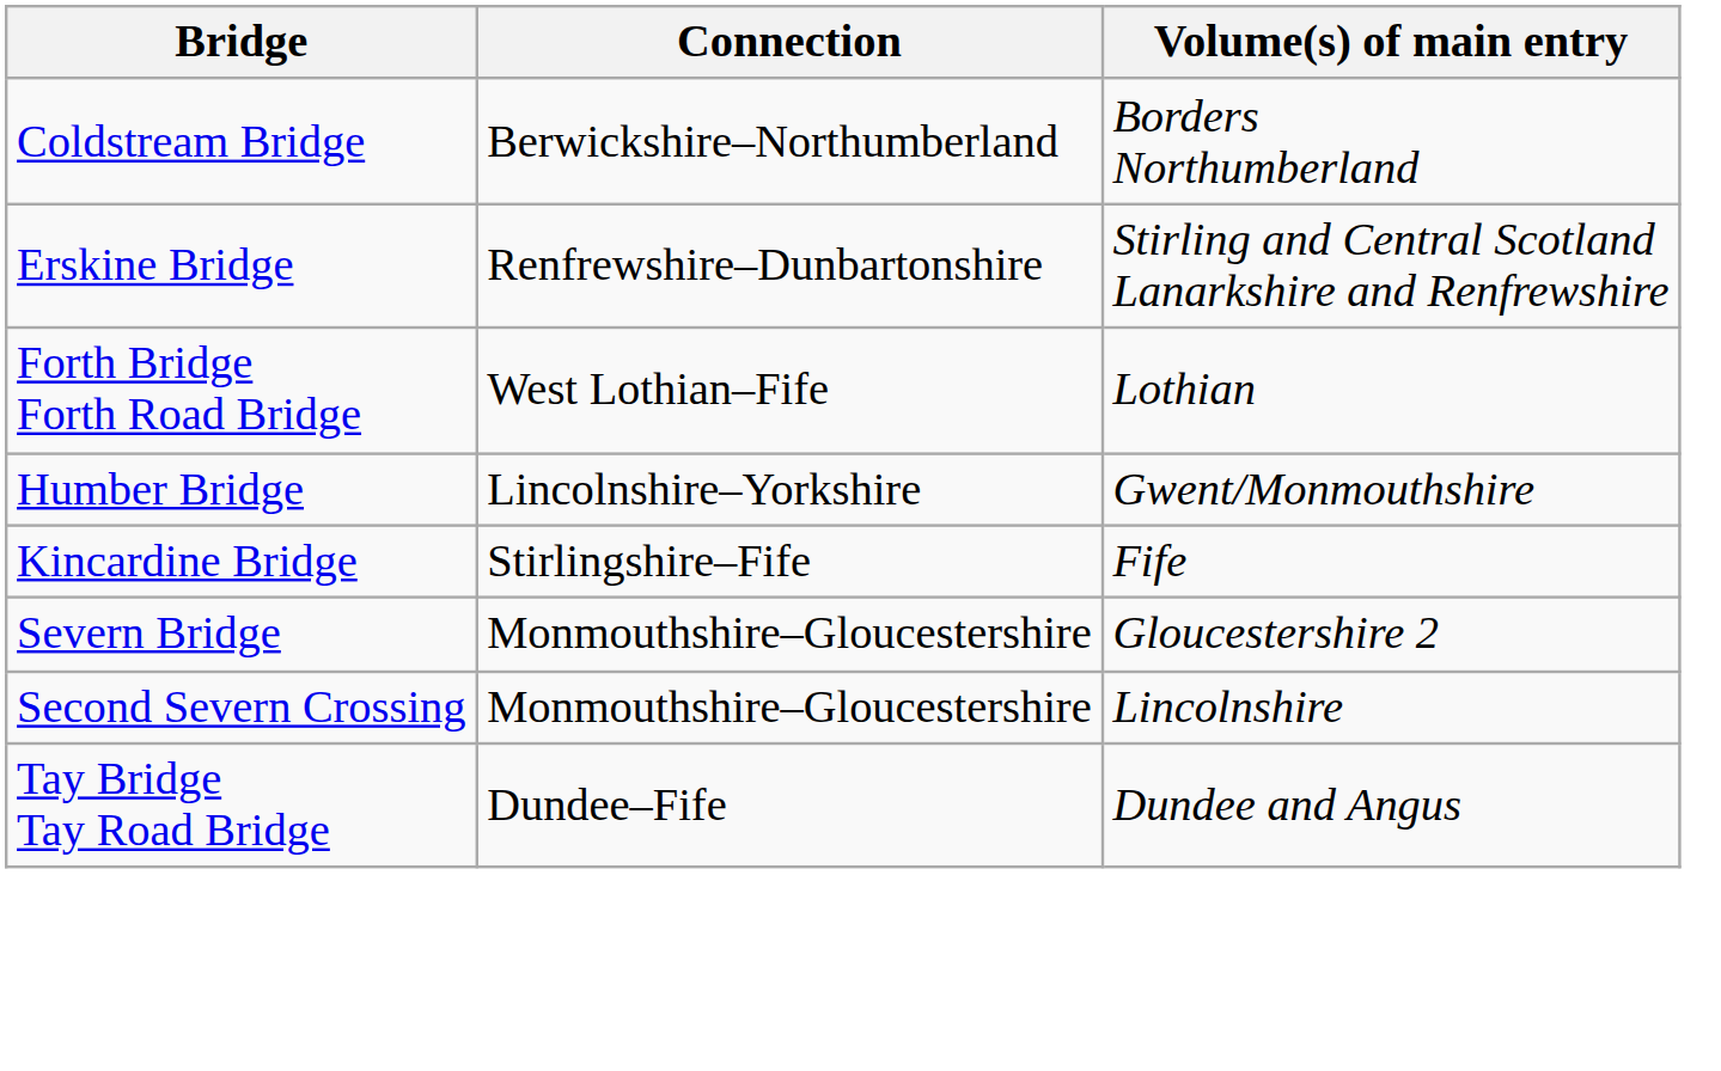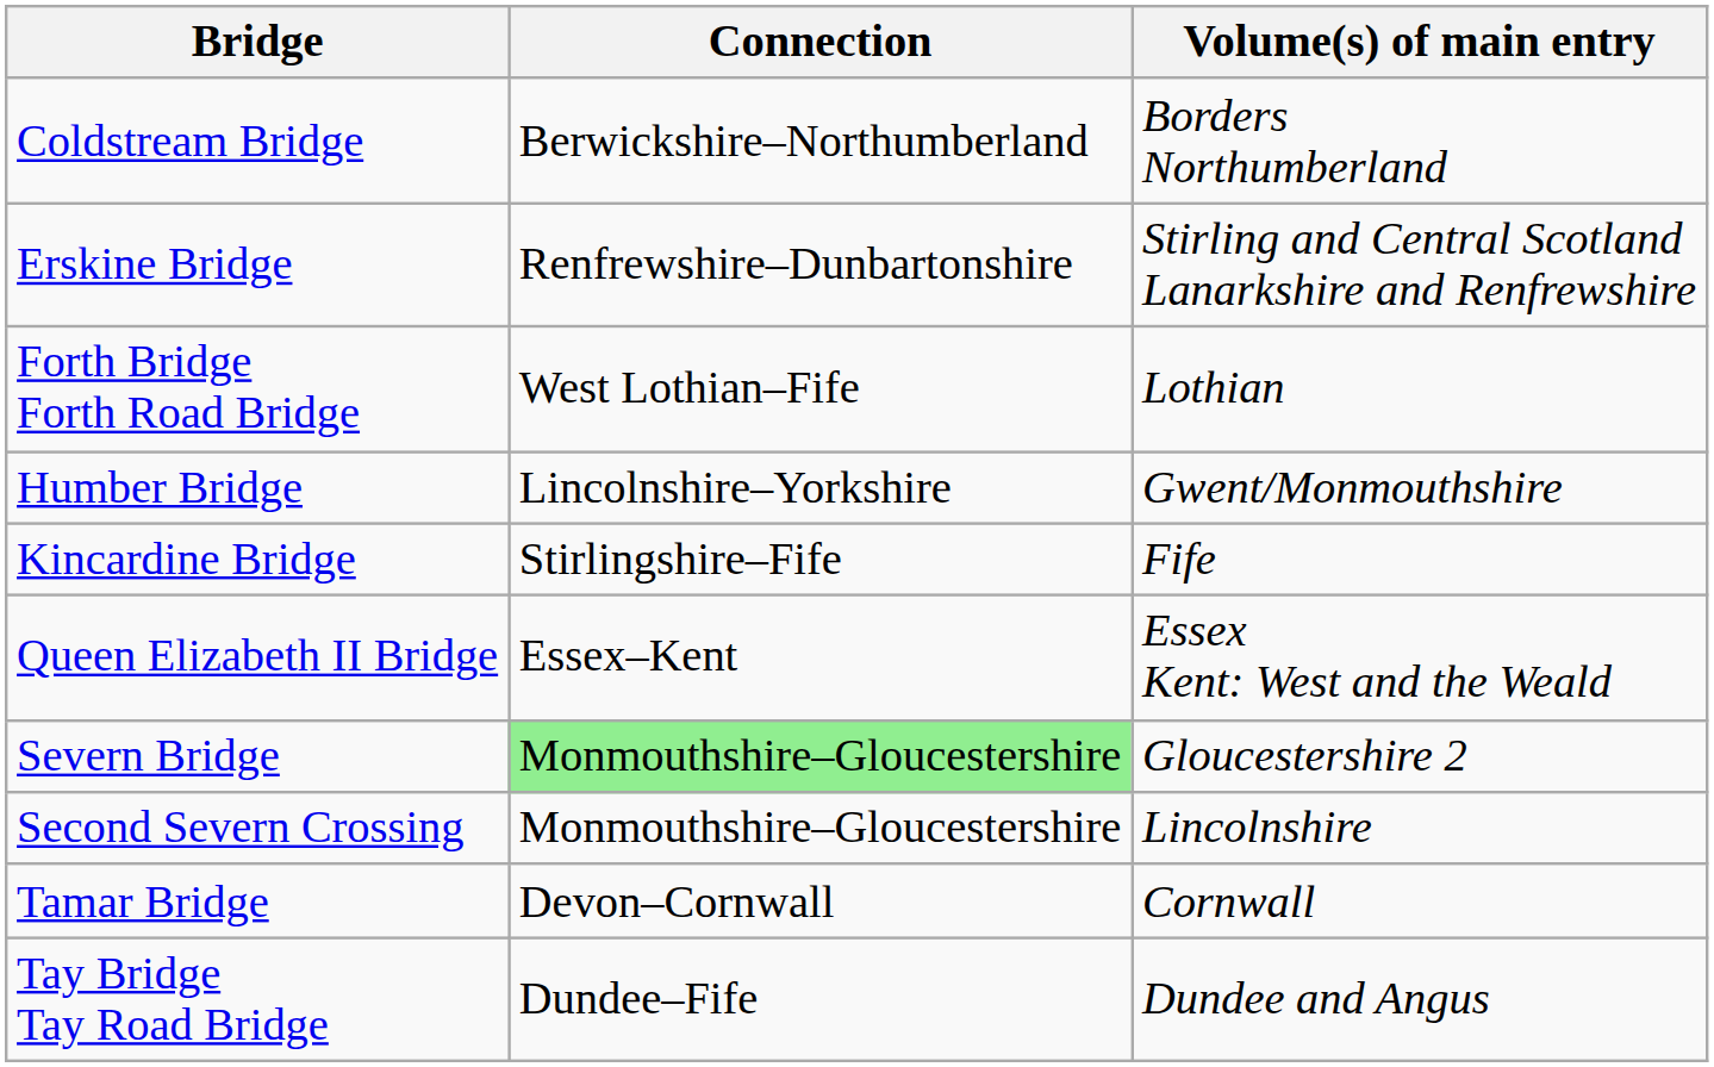 <table class="wikitable sortable">
 <tr>
 <th>Bridge</th>
 <th>Connection</th>
 <th>Volume(s) of main entry</th>
 </tr>
 <tr>
 <td><a href='#'>Coldstream Bridge</a></td>
 <td>Berwickshire–Northumberland</td>
 <td><em>Borders</em><br><em>Northumberland</em></td>
 </tr>
 <tr>
 <td><a href='#'>Erskine Bridge</a></td>
 <td>Renfrewshire–Dunbartonshire</td>
 <td><em>Stirling and Central Scotland</em><br><em>Lanarkshire and Renfrewshire</em></td>
 </tr>
 <tr>
 <td><a href='#'>Forth Bridge</a><br><a href='#'>Forth Road Bridge</a></td>
 <td>West Lothian–Fife</td>
 <td><em>Lothian</em></td>
 </tr>
 <tr>
 <td><a href='#'>Humber Bridge</a></td>
 <td>Lincolnshire–Yorkshire</td>
 <td><em>Gwent/Monmouthshire</em></td>
 </tr>
 <tr>
 <td><a href='#'>Kincardine Bridge</a></td>
 <td>Stirlingshire–Fife</td>
 <td><em>Fife</em></td>
 </tr>
 <tr>
+<td><a href='#'>Queen Elizabeth II Bridge</a></td>
+<td>Essex–Kent</td>
+<td><em>Essex</em><br><em>Kent: West and the Weald</em></td>
+</tr>
+<tr>
 <td><a href='#'>Severn Bridge</a></td>
-<td>Monmouthshire–Gloucestershire</td>
+<td style="background: lightgreen;">Monmouthshire–Gloucestershire</td>
 <td><em>Gloucestershire 2</em></td>
 </tr>
 <tr>
 <td><a href='#'>Second Severn Crossing</a></td>
 <td>Monmouthshire–Gloucestershire</td>
 <td><em>Lincolnshire</em></td>
 </tr>
 <tr>
+<td><a href='#'>Tamar Bridge</a></td>
+<td>Devon–Cornwall</td>
+<td><em>Cornwall</em></td>
+</tr>
+<tr>
 <td><a href='#'>Tay Bridge</a><br><a href='#'>Tay Road Bridge</a></td>
 <td>Dundee–Fife</td>
 <td><em>Dundee and Angus</em></td>
 </tr>
 </table>
